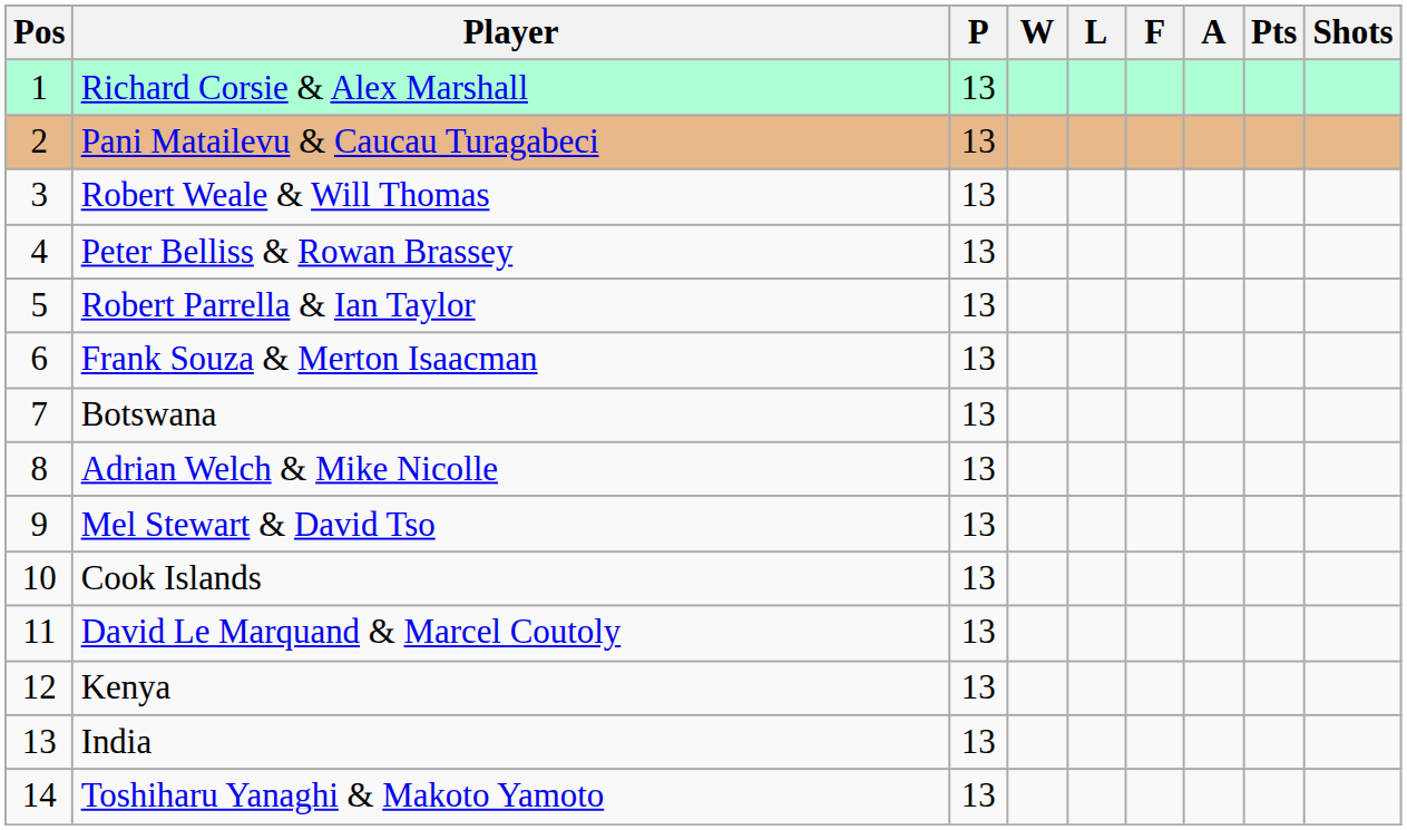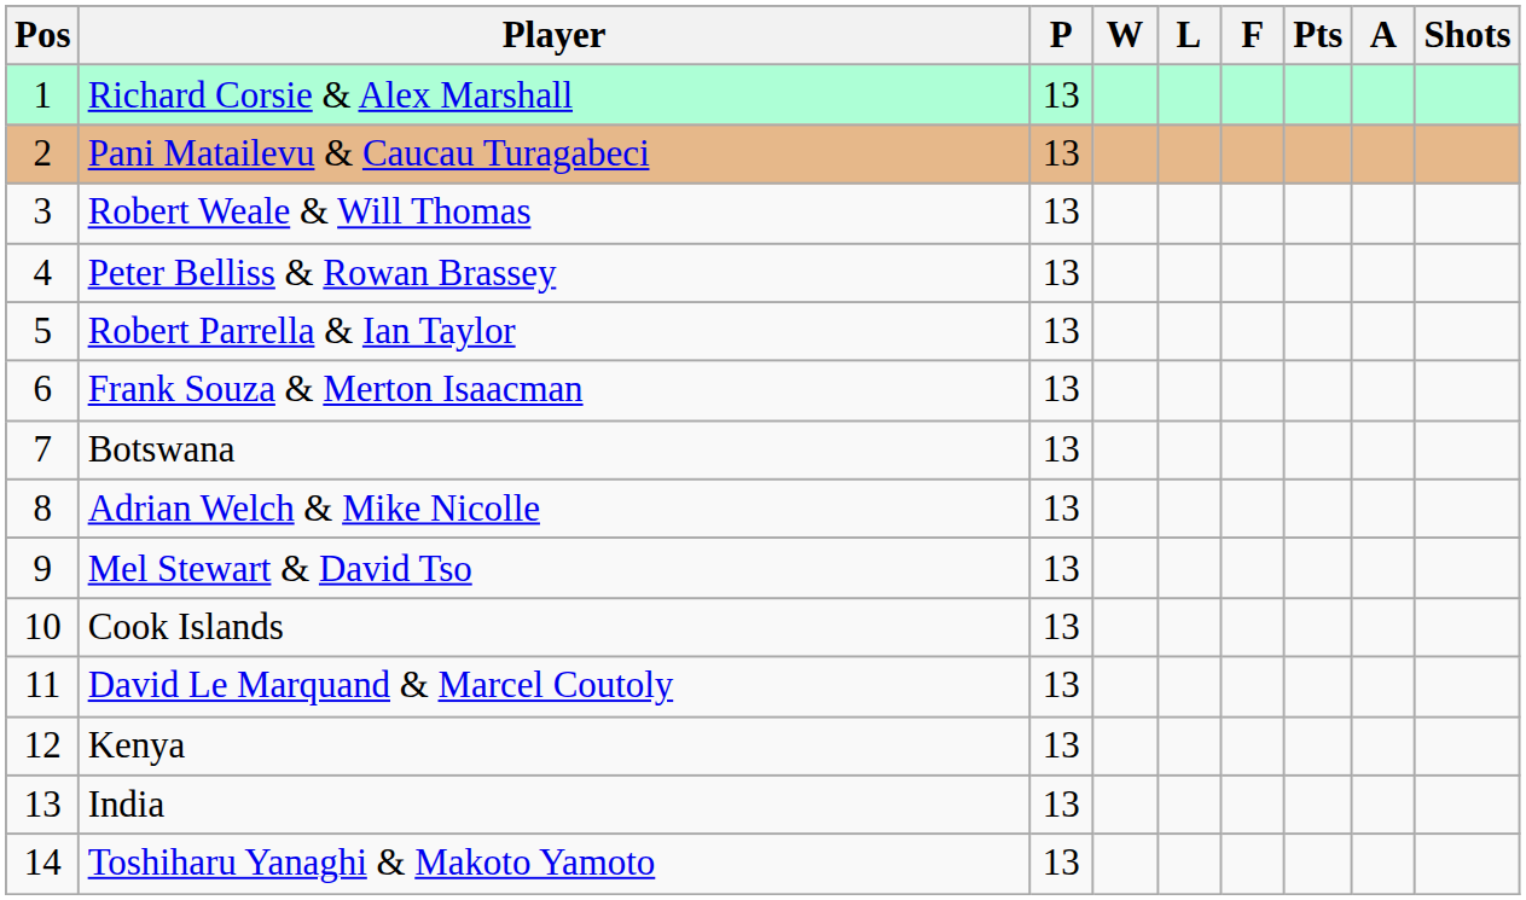 <table class="wikitable" style="font-size: 100%">
 <tr>
 <th width=20>Pos</th>
 <th width=400>Player</th>
 <th width=20>P</th>
 <th width=20>W</th>
 <th width=20>L</th>
 <th width=20>F</th>
+<th width=20>Pts</th>
 <th width=20>A</th>
-<th width=20>Pts</th>
 <th width=30>Shots</th>
 </tr>
 <tr align=center style="background: #ADFFD6;">
 <td>1</td>
 <td align="left"> <a href='#'>Richard Corsie</a> & <a href='#'>Alex Marshall</a></td>
 <td>13</td>
 <td></td>
 <td></td>
 <td></td>
 <td></td>
 <td></td>
 <td></td>
 </tr>
 <tr align=center style="background: #E6B88A;">
 <td>2</td>
 <td align="left"> <a href='#'>Pani Matailevu</a> & <a href='#'>Caucau Turagabeci</a></td>
 <td>13</td>
 <td></td>
 <td></td>
 <td></td>
 <td></td>
 <td></td>
 <td></td>
 </tr>
 <tr align=center>
 <td>3</td>
 <td align="left"> <a href='#'>Robert Weale</a> & <a href='#'>Will Thomas</a></td>
 <td>13</td>
 <td></td>
 <td></td>
 <td></td>
 <td></td>
 <td></td>
 <td></td>
 </tr>
 <tr align=center>
 <td>4</td>
 <td align="left"> <a href='#'>Peter Belliss</a> & <a href='#'>Rowan Brassey</a></td>
 <td>13</td>
 <td></td>
 <td></td>
 <td></td>
 <td></td>
 <td></td>
 <td></td>
 </tr>
 <tr align=center>
 <td>5</td>
 <td align="left"> <a href='#'>Robert Parrella</a> & <a href='#'>Ian Taylor</a></td>
 <td>13</td>
 <td></td>
 <td></td>
 <td></td>
 <td></td>
 <td></td>
 <td></td>
 </tr>
 <tr align=center>
 <td>6</td>
 <td align="left"> <a href='#'>Frank Souza</a> & <a href='#'>Merton Isaacman</a></td>
 <td>13</td>
 <td></td>
 <td></td>
 <td></td>
 <td></td>
 <td></td>
 <td></td>
 </tr>
 <tr align=center>
 <td>7</td>
 <td align="left"> Botswana</td>
 <td>13</td>
 <td></td>
 <td></td>
 <td></td>
 <td></td>
 <td></td>
 <td></td>
 </tr>
 <tr align=center>
 <td>8</td>
 <td align="left"> <a href='#'>Adrian Welch</a> & <a href='#'>Mike Nicolle</a></td>
 <td>13</td>
 <td></td>
 <td></td>
 <td></td>
 <td></td>
 <td></td>
 <td></td>
 </tr>
 <tr align=center>
 <td>9</td>
 <td align="left"> <a href='#'>Mel Stewart</a> & <a href='#'>David Tso</a></td>
 <td>13</td>
 <td></td>
 <td></td>
 <td></td>
 <td></td>
 <td></td>
 <td></td>
 </tr>
 <tr align=center>
 <td>10</td>
 <td align="left"> Cook Islands</td>
 <td>13</td>
 <td></td>
 <td></td>
 <td></td>
 <td></td>
 <td></td>
 <td></td>
 </tr>
 <tr align=center>
 <td>11</td>
 <td align="left"> <a href='#'>David Le Marquand</a> & <a href='#'>Marcel Coutoly</a></td>
 <td>13</td>
 <td></td>
 <td></td>
 <td></td>
 <td></td>
 <td></td>
 <td></td>
 </tr>
 <tr align=center>
 <td>12</td>
 <td align="left"> Kenya</td>
 <td>13</td>
 <td></td>
 <td></td>
 <td></td>
 <td></td>
 <td></td>
 <td></td>
 </tr>
 <tr align=center>
 <td>13</td>
 <td align="left"> India</td>
 <td>13</td>
 <td></td>
 <td></td>
 <td></td>
 <td></td>
 <td></td>
 <td></td>
 </tr>
 <tr align=center>
 <td>14</td>
 <td align="left"> <a href='#'>Toshiharu Yanaghi</a> & <a href='#'>Makoto Yamoto</a></td>
 <td>13</td>
 <td></td>
 <td></td>
 <td></td>
 <td></td>
 <td></td>
 <td></td>
 </tr>
 </table>
